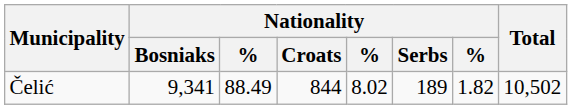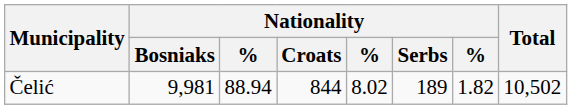 <table class="wikitable" style="text-align:right;">
 <tr>
 <th rowspan="2">Municipality</th>
 <th colspan="6">Nationality</th>
 <th rowspan="2">Total</th>
 </tr>
 <tr>
 <th>Bosniaks</th>
 <th>%</th>
 <th>Croats</th>
 <th>%</th>
 <th>Serbs</th>
 <th>%</th>
 </tr>
 <tr>
 <td style="text-align:left;">Čelić</td>
-<td>9,341</td>
-<td>88.49</td>
+<td>9,981</td>
+<td>88.94</td>
 <td>844</td>
 <td>8.02</td>
 <td>189</td>
 <td>1.82</td>
 <td>10,502</td>
 </tr>
 </table>
